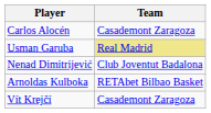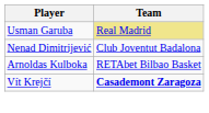 <table class="wikitable sortable">
 <tr>
 <th style="text-align:center;">Player</th>
 <th style="text-align:center;">Team</th>
-</tr>
-<tr>
-<td> <a href='#'>Carlos Alocén</a></td>
-<td><a href='#'>Casademont Zaragoza</a></td>
 </tr>
 <tr>
 <td> <a href='#'>Usman Garuba</a></td>
 <td style="background: khaki;"><a href='#'>Real Madrid</a></td>
 </tr>
 <tr>
 <td> <a href='#'>Nenad Dimitrijević</a></td>
 <td><a href='#'>Club Joventut Badalona</a></td>
 </tr>
 <tr>
 <td> <a href='#'>Arnoldas Kulboka</a></td>
 <td><a href='#'>RETAbet Bilbao Basket</a></td>
 </tr>
 <tr>
 <td> <a href='#'>Vít Krejčí</a></td>
-<td><a href='#'>Casademont Zaragoza</a></td>
+<td><strong><a href='#'>Casademont Zaragoza</a></strong></td>
 </tr>
 </table>
